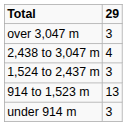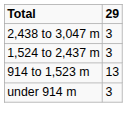 <table class="wikitable">
 <tr>
 <td><strong>Total</strong></td>
 <td><strong>29</strong></td>
 </tr>
 <tr>
-<td>over 3,047 m</td>
+<td>2,438 to 3,047 m</td>
 <td>3</td>
-</tr>
-<tr>
-<td>2,438 to 3,047 m</td>
-<td>4</td>
 </tr>
 <tr>
 <td>1,524 to 2,437 m</td>
 <td>3</td>
 </tr>
 <tr>
 <td>914 to 1,523 m</td>
 <td>13</td>
 </tr>
 <tr>
 <td>under 914 m</td>
 <td>3</td>
 </tr>
 </table>
